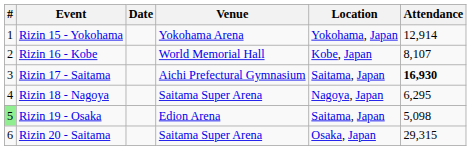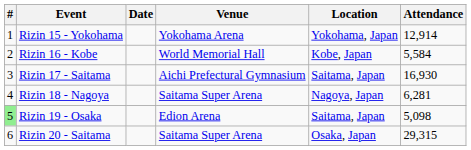 <table class="sortable wikitable succession-box" style="margin:1.0em auto; font-size:90%;">
 <tr>
 <th scope="col">#</th>
 <th scope="col">Event</th>
 <th scope="col">Date</th>
 <th scope="col">Venue</th>
 <th scope="col">Location</th>
 <th scope="col">Attendance</th>
 </tr>
 <tr>
 <td align=center>1</td>
 <td><a href='#'>Rizin 15 - Yokohama</a></td>
 <td></td>
 <td><a href='#'>Yokohama Arena</a></td>
 <td> <a href='#'>Yokohama</a>, <a href='#'>Japan</a></td>
 <td>12,914</td>
 </tr>
 <tr>
 <td align=center>2</td>
 <td><a href='#'>Rizin 16 - Kobe</a></td>
 <td></td>
 <td><a href='#'>World Memorial Hall</a></td>
 <td> <a href='#'>Kobe</a>, <a href='#'>Japan</a></td>
-<td>8,107</td>
+<td>5,584</td>
 </tr>
 <tr>
 <td align=center>3</td>
 <td><a href='#'>Rizin 17 - Saitama</a></td>
 <td></td>
 <td><a href='#'>Aichi Prefectural Gymnasium</a></td>
 <td> <a href='#'>Saitama</a>, <a href='#'>Japan</a></td>
-<td><strong>16,930</strong></td>
+<td>16,930</td>
 </tr>
 <tr>
 <td align=center>4</td>
 <td><a href='#'>Rizin 18 - Nagoya</a></td>
 <td></td>
 <td><a href='#'>Saitama Super Arena</a></td>
 <td> <a href='#'>Nagoya</a>, <a href='#'>Japan</a></td>
-<td>6,295</td>
+<td>6,281</td>
 </tr>
 <tr>
 <td align=center style="background: lightgreen;">5</td>
 <td><a href='#'>Rizin 19 - Osaka</a></td>
 <td></td>
 <td><a href='#'>Edion Arena</a></td>
 <td> <a href='#'>Saitama</a>, <a href='#'>Japan</a></td>
 <td>5,098</td>
 </tr>
 <tr>
 <td align=center>6</td>
 <td><a href='#'>Rizin 20 - Saitama</a></td>
 <td></td>
 <td><a href='#'>Saitama Super Arena</a></td>
 <td> <a href='#'>Osaka</a>, <a href='#'>Japan</a></td>
 <td>29,315</td>
 </tr>
 </table>
